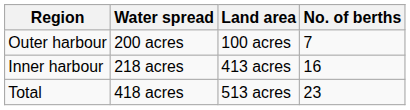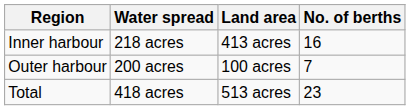 <table class="wikitable sortable" style="font-size: 90%">
 <tr>
 <th>Region</th>
 <th>Water spread</th>
 <th>Land area</th>
 <th>No. of berths</th>
 </tr>
 <tr>
+<td>Inner harbour</td>
+<td>218 acres</td>
+<td>413 acres</td>
+<td>16</td>
+</tr>
+<tr>
 <td>Outer harbour</td>
 <td>200 acres</td>
 <td>100 acres</td>
 <td>7</td>
-</tr>
-<tr>
-<td>Inner harbour</td>
-<td>218 acres</td>
-<td>413 acres</td>
-<td>16</td>
 </tr>
 <tr>
 <td>Total</td>
 <td>418 acres</td>
 <td>513 acres</td>
 <td>23</td>
 </tr>
 </table>
